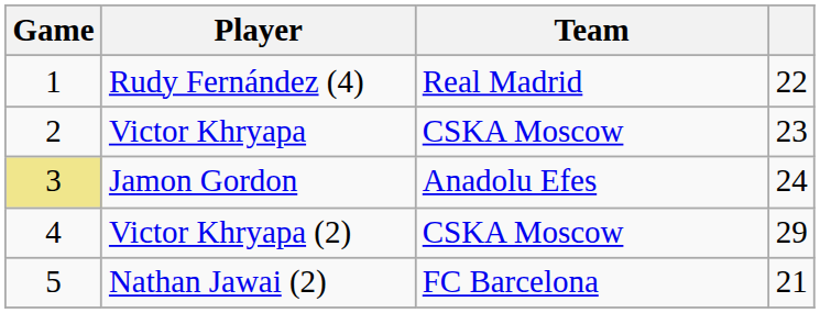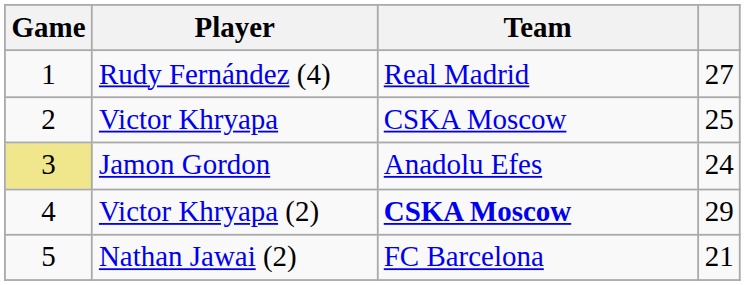 <table class="wikitable sortable" style="text-align: center;">
 <tr>
 <th style="text-align:center;">Game</th>
 <th style="text-align:center; width:150px;">Player</th>
 <th style="text-align:center; width:170px;">Team</th>
 <th style="text-align:center;"></th>
 </tr>
 <tr>
 <td>1</td>
 <td align="left"> <a href='#'>Rudy Fernández</a> (4)</td>
 <td align="left"> <a href='#'>Real Madrid</a></td>
-<td>22</td>
+<td>27</td>
 </tr>
 <tr>
 <td>2</td>
 <td align="left"> <a href='#'>Victor Khryapa</a></td>
 <td align="left"> <a href='#'>CSKA Moscow</a></td>
-<td>23</td>
+<td>25</td>
 </tr>
 <tr>
 <td style="background: khaki;">3</td>
 <td align="left"> <a href='#'>Jamon Gordon</a></td>
 <td align="left"> <a href='#'>Anadolu Efes</a></td>
 <td>24</td>
 </tr>
 <tr>
 <td>4</td>
 <td align="left"> <a href='#'>Victor Khryapa</a> (2)</td>
-<td align="left"> <a href='#'>CSKA Moscow</a></td>
+<td align="left"><strong> <a href='#'>CSKA Moscow</a></strong></td>
 <td>29</td>
 </tr>
 <tr>
 <td>5</td>
 <td align="left"> <a href='#'>Nathan Jawai</a> (2)</td>
 <td align="left"> <a href='#'>FC Barcelona</a></td>
 <td>21</td>
 </tr>
 </table>
